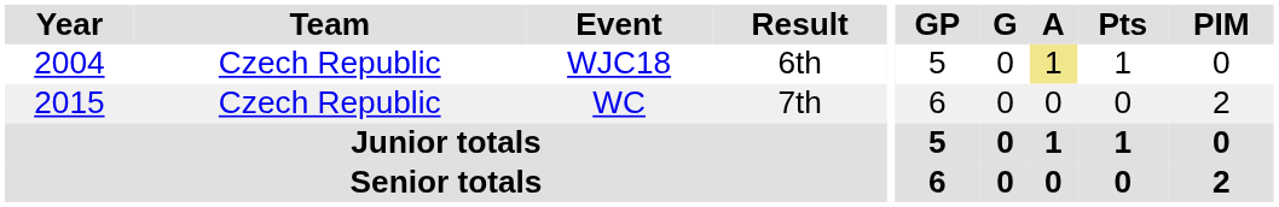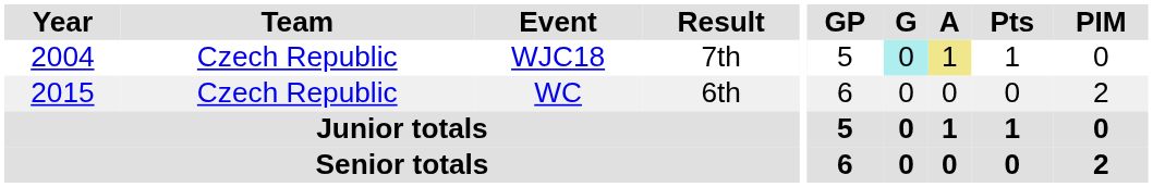 <table border="0" cellpadding="1" cellspacing="0" ID="Table3" style="text-align:center; width:40em">
 <tr ALIGN="center" bgcolor="#e0e0e0">
 <th>Year</th>
 <th>Team</th>
 <th>Event</th>
 <th>Result</th>
 <th rowspan="99" bgcolor="#ffffff"></th>
 <th>GP</th>
 <th>G</th>
 <th>A</th>
 <th>Pts</th>
 <th>PIM</th>
 </tr>
 <tr>
 <td><a href='#'>2004</a></td>
 <td><a href='#'>Czech Republic</a></td>
 <td><a href='#'>WJC18</a></td>
-<td>6th</td>
+<td>7th</td>
 <td>5</td>
-<td>0</td>
+<td style="background: paleturquoise;">0</td>
 <td style="background: khaki;">1</td>
 <td>1</td>
 <td>0</td>
 </tr>
 <tr bgcolor="#f0f0f0">
 <td><a href='#'>2015</a></td>
 <td><a href='#'>Czech Republic</a></td>
 <td><a href='#'>WC</a></td>
-<td>7th</td>
+<td>6th</td>
 <td>6</td>
 <td>0</td>
 <td>0</td>
 <td>0</td>
 <td>2</td>
 </tr>
 <tr bgcolor="#e0e0e0">
 <th colspan="4">Junior totals</th>
 <th>5</th>
 <th>0</th>
 <th>1</th>
 <th>1</th>
 <th>0</th>
 </tr>
 <tr bgcolor="#e0e0e0">
 <th colspan="4">Senior totals</th>
 <th>6</th>
 <th>0</th>
 <th>0</th>
 <th>0</th>
 <th>2</th>
 </tr>
 </table>
